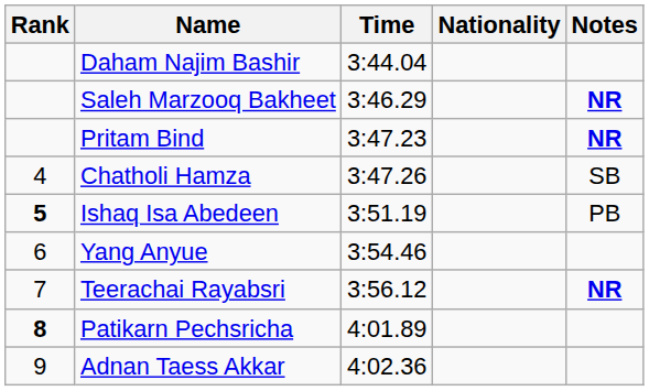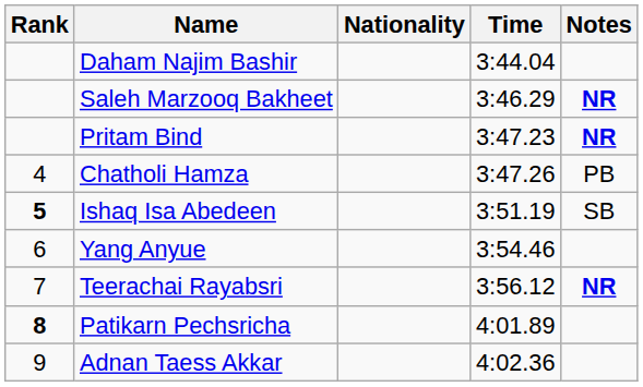 <table class="wikitable sortable" style="text-align:center;font-size:95%">
 <tr>
 <th>Rank</th>
 <th>Name</th>
+<th>Nationality</th>
 <th>Time</th>
-<th>Nationality</th>
 <th>Notes</th>
 </tr>
 <tr>
 <td></td>
 <td align=left><a href='#'>Daham Najim Bashir</a></td>
+<td align=left></td>
 <td>3:44.04</td>
-<td align=left></td>
 <td></td>
 </tr>
 <tr>
 <td></td>
 <td align=left><a href='#'>Saleh Marzooq Bakheet</a></td>
+<td align=left></td>
 <td>3:46.29</td>
-<td align=left></td>
 <td><strong><a href='#'>NR</a></strong></td>
 </tr>
 <tr>
 <td></td>
 <td align=left><a href='#'>Pritam Bind</a></td>
+<td align=left></td>
 <td>3:47.23</td>
-<td align=left></td>
 <td><strong><a href='#'>NR</a></strong></td>
 </tr>
 <tr>
 <td>4</td>
 <td align=left><a href='#'>Chatholi Hamza</a></td>
+<td align=left></td>
 <td>3:47.26</td>
-<td align=left></td>
-<td>SB</td>
+<td>PB</td>
 </tr>
 <tr>
 <td><strong>5</strong></td>
 <td align=left><a href='#'>Ishaq Isa Abedeen</a></td>
+<td align=left></td>
 <td>3:51.19</td>
-<td align=left></td>
-<td>PB</td>
+<td>SB</td>
 </tr>
 <tr>
 <td>6</td>
 <td align=left><a href='#'>Yang Anyue</a></td>
+<td align=left></td>
 <td>3:54.46</td>
-<td align=left></td>
 <td></td>
 </tr>
 <tr>
 <td>7</td>
 <td align=left><a href='#'>Teerachai Rayabsri</a></td>
+<td align=left></td>
 <td>3:56.12</td>
-<td align=left></td>
 <td><strong><a href='#'>NR</a></strong></td>
 </tr>
 <tr>
 <td><strong>8</strong></td>
 <td align=left><a href='#'>Patikarn Pechsricha</a></td>
+<td align=left></td>
 <td>4:01.89</td>
-<td align=left></td>
 <td></td>
 </tr>
 <tr>
 <td>9</td>
 <td align=left><a href='#'>Adnan Taess Akkar</a></td>
+<td align=left></td>
 <td>4:02.36</td>
-<td align=left></td>
 <td></td>
 </tr>
 </table>
